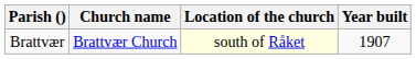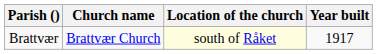 <table class="wikitable" style="text-align:center">
 <tr>
 <th>Parish ()</th>
 <th>Church name</th>
 <th>Location of the church</th>
 <th>Year built</th>
 </tr>
 <tr>
 <td rowspan="1">Brattvær</td>
 <td><a href='#'>Brattvær Church</a></td>
 <td style="background: lightyellow;">south of <a href='#'>Råket</a></td>
-<td>1907</td>
+<td>1917</td>
 </tr>
 </table>
